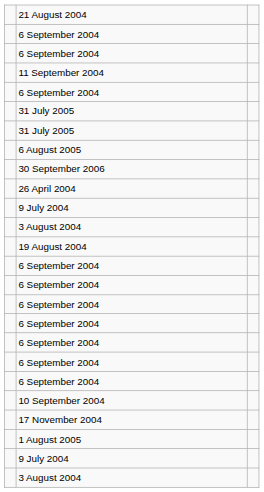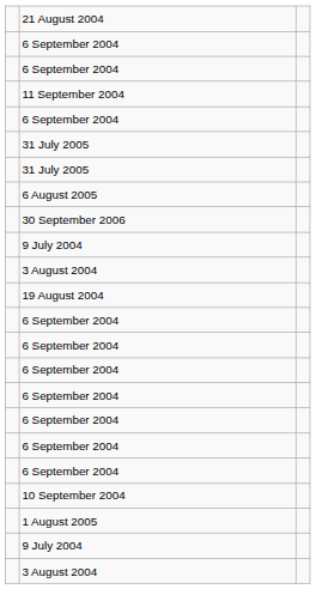 <table class="wikitable" style="font-size: 89%; float: left; width: 26em; margin-right: 1em; height: 700px">
 <tr>
 <td></td>
 <td>21 August 2004</td>
 <td></td>
 </tr>
 <tr>
 <td></td>
 <td>6 September 2004</td>
 <td></td>
 </tr>
 <tr>
 <td></td>
 <td>6 September 2004</td>
 <td></td>
 </tr>
 <tr>
 <td></td>
 <td>11 September 2004</td>
 <td></td>
 </tr>
 <tr>
 <td></td>
 <td>6 September 2004</td>
 <td></td>
 </tr>
 <tr>
 <td></td>
 <td>31 July 2005</td>
 <td></td>
 </tr>
 <tr>
 <td></td>
 <td>31 July 2005</td>
 <td></td>
 </tr>
 <tr>
 <td></td>
 <td>6 August 2005</td>
 <td></td>
 </tr>
 <tr>
 <td></td>
 <td>30 September 2006</td>
-<td></td>
-</tr>
-<tr>
-<td></td>
-<td>26 April 2004</td>
 <td></td>
 </tr>
 <tr>
 <td></td>
 <td>9 July 2004</td>
 <td></td>
 </tr>
 <tr>
 <td></td>
 <td>3 August 2004</td>
 <td></td>
 </tr>
 <tr>
 <td></td>
 <td>19 August 2004</td>
 <td></td>
 </tr>
 <tr>
 <td></td>
 <td>6 September 2004</td>
 <td></td>
 </tr>
 <tr>
 <td></td>
 <td>6 September 2004</td>
 <td></td>
 </tr>
 <tr>
 <td></td>
 <td>6 September 2004</td>
 <td></td>
 </tr>
 <tr>
 <td></td>
 <td>6 September 2004</td>
 <td></td>
 </tr>
 <tr>
 <td></td>
 <td>6 September 2004</td>
 <td></td>
 </tr>
 <tr>
 <td></td>
 <td>6 September 2004</td>
 <td></td>
 </tr>
 <tr>
 <td></td>
 <td>6 September 2004</td>
 <td></td>
 </tr>
 <tr>
 <td></td>
 <td>10 September 2004</td>
 <td></td>
 </tr>
 <tr>
 <td></td>
-<td>17 November 2004</td>
-<td></td>
-</tr>
-<tr>
-<td></td>
 <td>1 August 2005</td>
 <td></td>
 </tr>
 <tr>
 <td></td>
 <td>9 July 2004</td>
 <td></td>
 </tr>
 <tr>
 <td></td>
 <td>3 August 2004</td>
 <td></td>
 </tr>
 </table>
